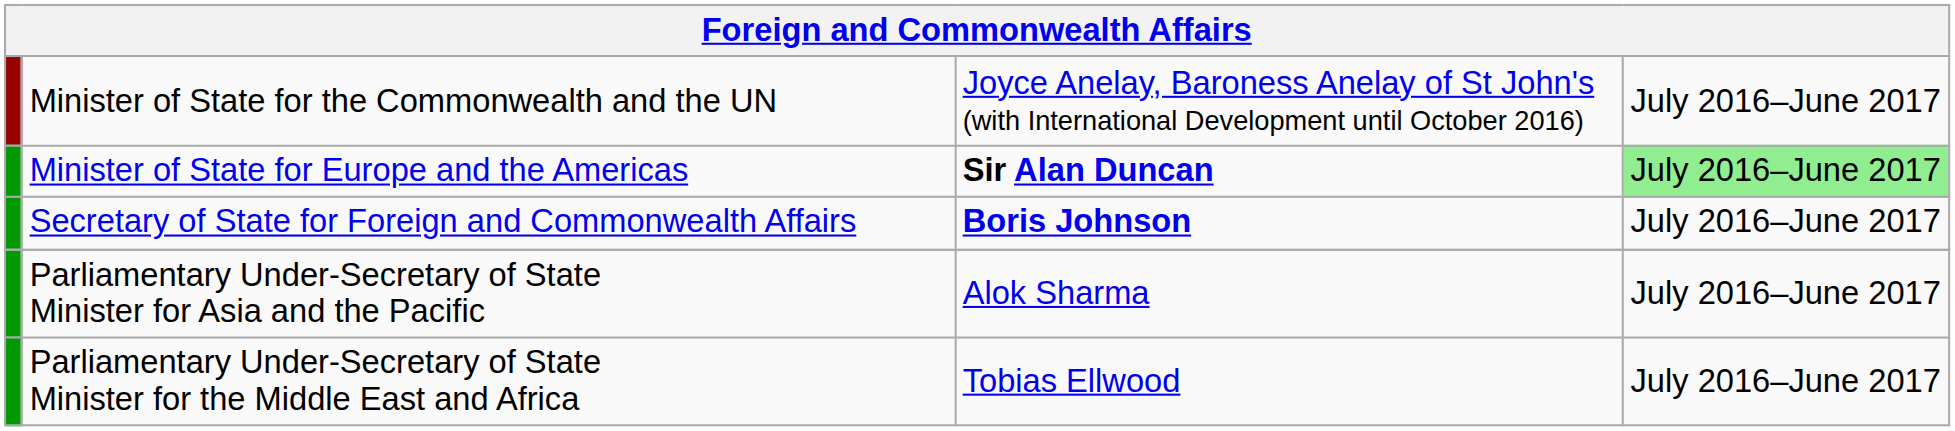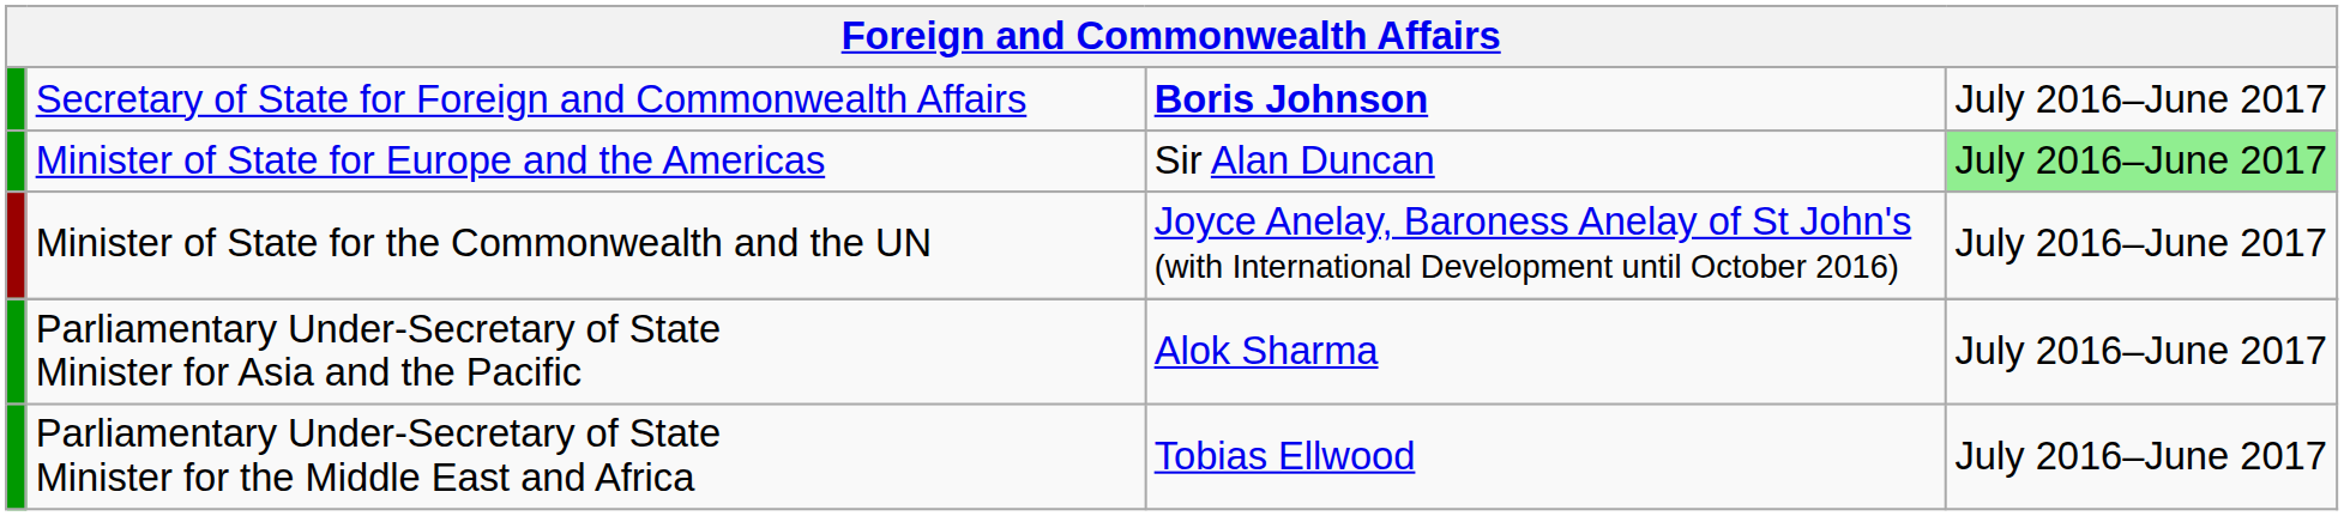 <table class="wikitable">
 <tr>
 <th colspan="4"><a href='#'>Foreign and Commonwealth Affairs</a></th>
 </tr>
 <tr>
-<td style="width:1px; background:#900;"></td>
-<td>Minister of State for the Commonwealth and the UN</td>
-<td><a href='#'>Joyce Anelay, Baroness Anelay of St John's</a><br><small>(with International Development until October 2016)</small></td>
+<td style="width:1px; background:#090;"></td>
+<td style="width: 450px;"><a href='#'>Secretary of State for Foreign and Commonwealth Affairs</a></td>
+<td style="width: 320px;"><strong><a href='#'>Boris Johnson</a></strong></td>
 <td>July 2016–June 2017</td>
 </tr>
 <tr>
 <td style="width:1px; background:#090;"></td>
 <td><a href='#'>Minister of State for Europe and the Americas</a></td>
-<td><strong>Sir <a href='#'>Alan Duncan</a></strong></td>
+<td>Sir <a href='#'>Alan Duncan</a></td>
 <td style="background: lightgreen;">July 2016–June 2017</td>
 </tr>
 <tr>
-<td style="width:1px; background:#090;"></td>
-<td style="width: 450px;"><a href='#'>Secretary of State for Foreign and Commonwealth Affairs</a></td>
-<td style="width: 320px;"><strong><a href='#'>Boris Johnson</a></strong></td>
+<td style="width:1px; background:#900;"></td>
+<td>Minister of State for the Commonwealth and the UN</td>
+<td><a href='#'>Joyce Anelay, Baroness Anelay of St John's</a><br><small>(with International Development until October 2016)</small></td>
 <td>July 2016–June 2017</td>
 </tr>
 <tr>
 </tr>
 <tr>
 <td style="width:1px; background:#090;"></td>
 <td>Parliamentary Under-Secretary of State<br>Minister for Asia and the Pacific</td>
 <td><a href='#'>Alok Sharma</a></td>
 <td>July 2016–June 2017</td>
 </tr>
 <tr>
 <td style="width:1px; background:#090;"></td>
 <td>Parliamentary Under-Secretary of State<br>Minister for the Middle East and Africa</td>
 <td><a href='#'>Tobias Ellwood</a></td>
 <td>July 2016–June 2017</td>
 </tr>
 </table>
